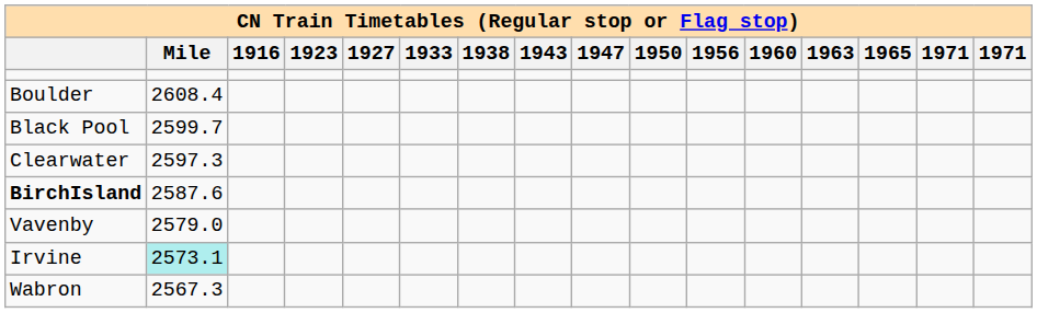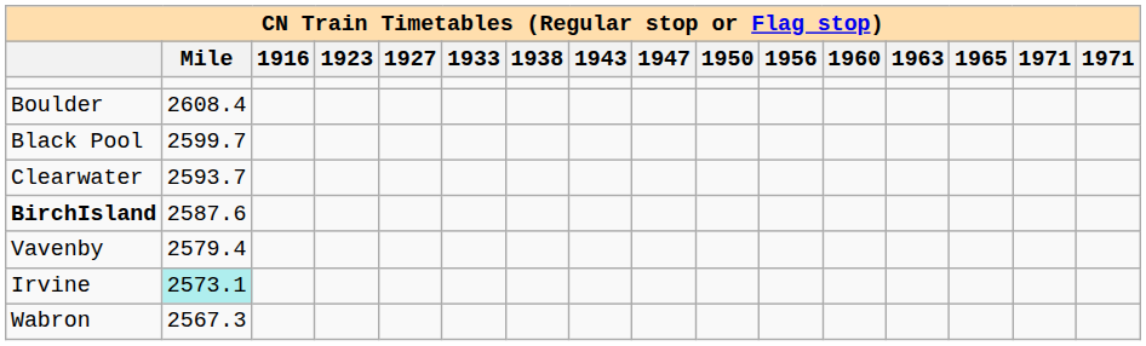 <table class="wikitable">
 <tr>
 <th colspan="16" style="background:#ffdead;">CN Train Timetables (Regular stop or <a href='#'>Flag stop</a>)</th>
 </tr>
 <tr>
 <th></th>
 <th>Mile</th>
 <th>1916</th>
 <th>1923</th>
 <th>1927</th>
 <th>1933</th>
 <th>1938</th>
 <th>1943</th>
 <th>1947</th>
 <th>1950</th>
 <th>1956</th>
 <th>1960</th>
 <th>1963</th>
 <th>1965</th>
 <th>1971</th>
 <th>1971</th>
 </tr>
 <tr>
 <td></td>
 <td></td>
 <td></td>
 <td></td>
 <td></td>
 <td></td>
 <td></td>
 <td></td>
 <td></td>
 <td></td>
 <td></td>
 <td></td>
 <td></td>
 <td></td>
 <td></td>
 <td></td>
 </tr>
 <tr>
 <td>Boulder</td>
 <td>2608.4</td>
 <td></td>
 <td></td>
 <td></td>
 <td></td>
 <td></td>
 <td></td>
 <td></td>
 <td></td>
 <td></td>
 <td></td>
 <td></td>
 <td></td>
 <td></td>
 <td></td>
 </tr>
 <tr>
 <td>Black Pool</td>
 <td>2599.7</td>
 <td></td>
 <td></td>
 <td></td>
 <td></td>
 <td></td>
 <td></td>
 <td></td>
 <td></td>
 <td></td>
 <td></td>
 <td></td>
 <td></td>
 <td></td>
 <td></td>
 </tr>
 <tr>
 <td>Clearwater</td>
-<td>2597.3</td>
+<td>2593.7</td>
 <td></td>
 <td></td>
 <td></td>
 <td></td>
 <td></td>
 <td></td>
 <td></td>
 <td></td>
 <td></td>
 <td></td>
 <td></td>
 <td></td>
 <td></td>
 <td></td>
 </tr>
 <tr>
 <td><strong>BirchIsland</strong></td>
 <td>2587.6</td>
 <td></td>
 <td></td>
 <td></td>
 <td></td>
 <td></td>
 <td></td>
 <td></td>
 <td></td>
 <td></td>
 <td></td>
 <td></td>
 <td></td>
 <td></td>
 <td></td>
 </tr>
 <tr>
 <td>Vavenby</td>
-<td>2579.0</td>
+<td>2579.4</td>
 <td></td>
 <td></td>
 <td></td>
 <td></td>
 <td></td>
 <td></td>
 <td></td>
 <td></td>
 <td></td>
 <td></td>
 <td></td>
 <td></td>
 <td></td>
 <td></td>
 </tr>
 <tr>
 <td>Irvine</td>
 <td style="background: paleturquoise;">2573.1</td>
 <td></td>
 <td></td>
 <td></td>
 <td></td>
 <td></td>
 <td></td>
 <td></td>
 <td></td>
 <td></td>
 <td></td>
 <td></td>
 <td></td>
 <td></td>
 <td></td>
 </tr>
 <tr>
 <td>Wabron</td>
 <td>2567.3</td>
 <td></td>
 <td></td>
 <td></td>
 <td></td>
 <td></td>
 <td></td>
 <td></td>
 <td></td>
 <td></td>
 <td></td>
 <td></td>
 <td></td>
 <td></td>
 <td></td>
 </tr>
 </table>
